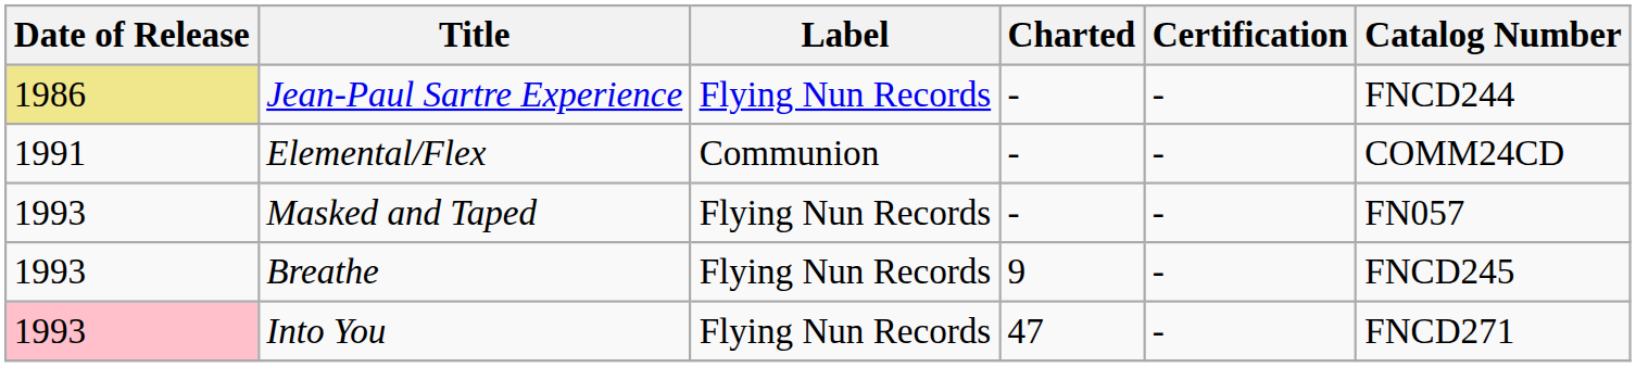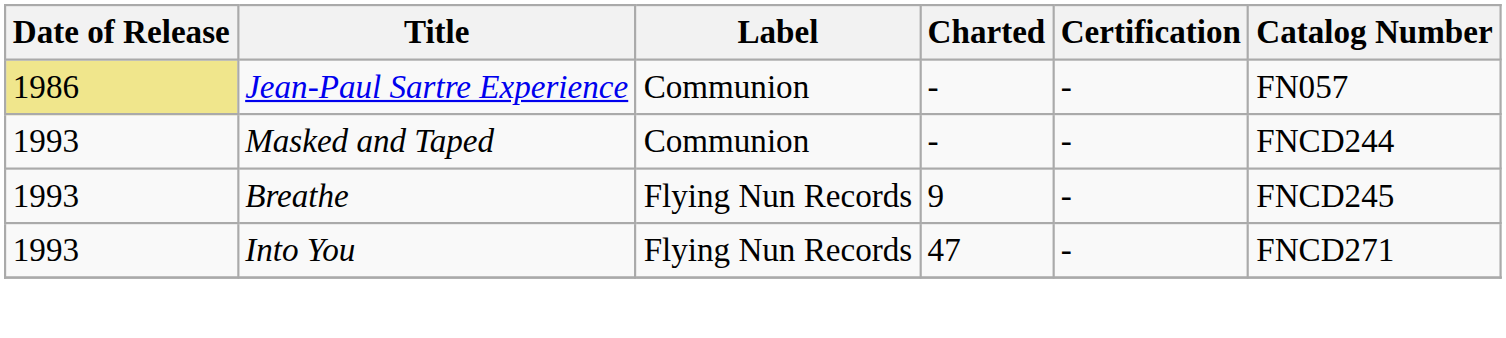 <table class="wikitable" style="font-size: 95%;">
 <tr>
 <th>Date of Release</th>
 <th>Title</th>
 <th>Label</th>
 <th>Charted</th>
 <th>Certification</th>
 <th>Catalog Number</th>
 </tr>
 <tr>
 <td style="background: khaki;">1986</td>
 <td><em><a href='#'>Jean-Paul Sartre Experience</a></em></td>
-<td><a href='#'>Flying Nun Records</a></td>
-<td>-</td>
-<td>-</td>
-<td>FNCD244</td>
-</tr>
-<tr>
-<td>1991</td>
-<td><em>Elemental/Flex</em></td>
 <td>Communion</td>
 <td>-</td>
 <td>-</td>
-<td>COMM24CD</td>
+<td>FN057</td>
 </tr>
 <tr>
 <td>1993</td>
 <td><em>Masked and Taped</em></td>
-<td>Flying Nun Records</td>
+<td>Communion</td>
 <td>-</td>
 <td>-</td>
-<td>FN057</td>
+<td>FNCD244</td>
 </tr>
 <tr>
 <td>1993</td>
 <td><em>Breathe</em></td>
 <td>Flying Nun Records</td>
 <td>9</td>
 <td>-</td>
 <td>FNCD245</td>
 </tr>
 <tr>
-<td style="background: pink;">1993</td>
+<td>1993</td>
 <td><em>Into You</em></td>
 <td>Flying Nun Records</td>
 <td>47</td>
 <td>-</td>
 <td>FNCD271</td>
 </tr>
 <tr>
 </tr>
 </table>
